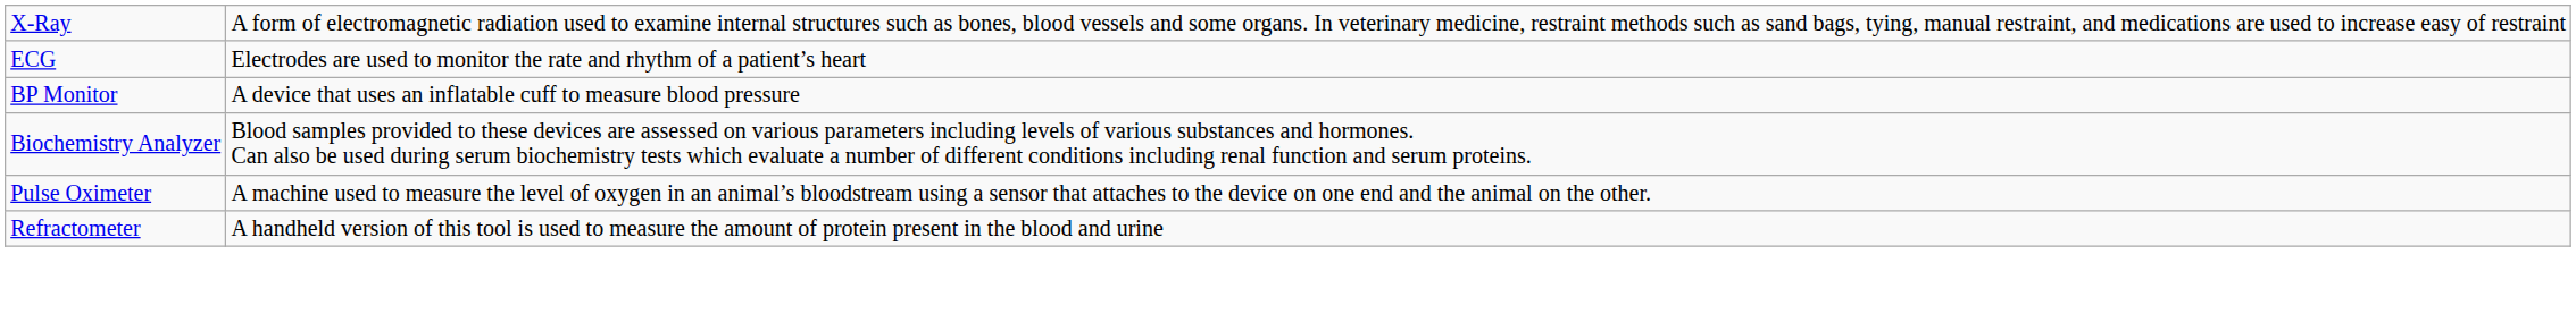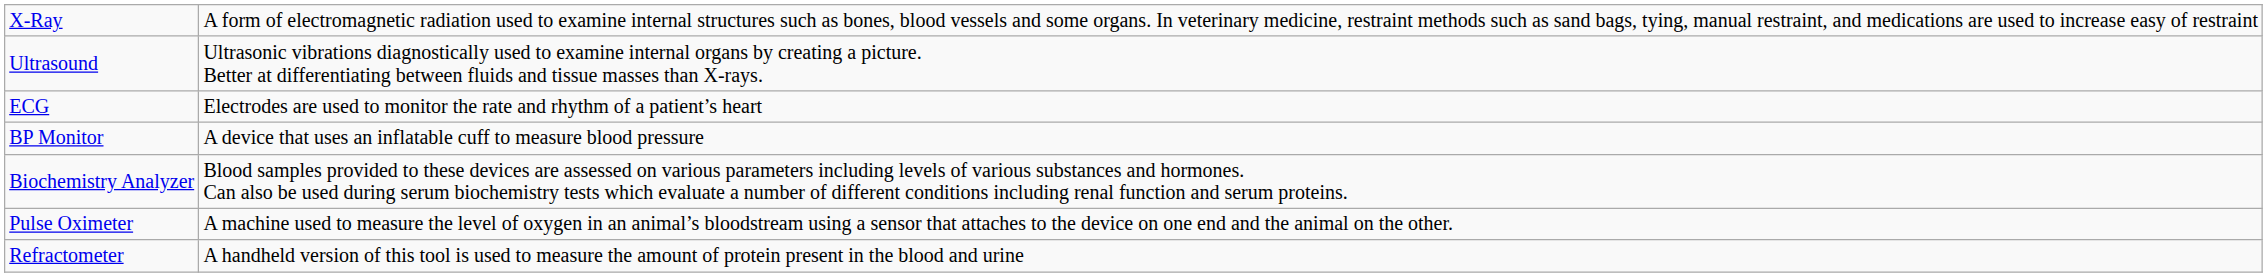 <table class="wikitable">
 <tr>
 <td><a href='#'>X-Ray</a></td>
 <td>A form of electromagnetic radiation used to examine internal structures such as bones, blood vessels and some organs. In veterinary medicine, restraint methods such as sand bags, tying, manual restraint, and medications are used to increase easy of restraint</td>
+</tr>
+<tr>
+<td><a href='#'>Ultrasound</a></td>
+<td>Ultrasonic vibrations diagnostically used to examine internal organs by creating a picture.<br>Better at differentiating between fluids and tissue masses than X-rays.</td>
 </tr>
 <tr>
 <td><a href='#'>ECG</a></td>
 <td>Electrodes are used to monitor the rate and rhythm of a patient’s heart</td>
 </tr>
 <tr>
 <td><a href='#'>BP Monitor</a></td>
 <td>A device that uses an inflatable cuff to measure blood pressure</td>
 </tr>
 <tr>
 <td><a href='#'>Biochemistry Analyzer</a></td>
 <td>Blood samples provided to these devices are assessed on various parameters including levels of various substances and hormones.<br>Can also be used during serum biochemistry tests which evaluate a number of different conditions including renal function and serum proteins.</td>
 </tr>
 <tr>
 <td><a href='#'>Pulse Oximeter</a></td>
 <td>A machine used to measure the level of oxygen in an animal’s bloodstream using a sensor that attaches to the device on one end and the animal on the other.</td>
 </tr>
 <tr>
 <td><a href='#'>Refractometer</a></td>
 <td>A handheld version of this tool is used to measure the amount of protein present in the blood and urine</td>
 </tr>
 </table>
